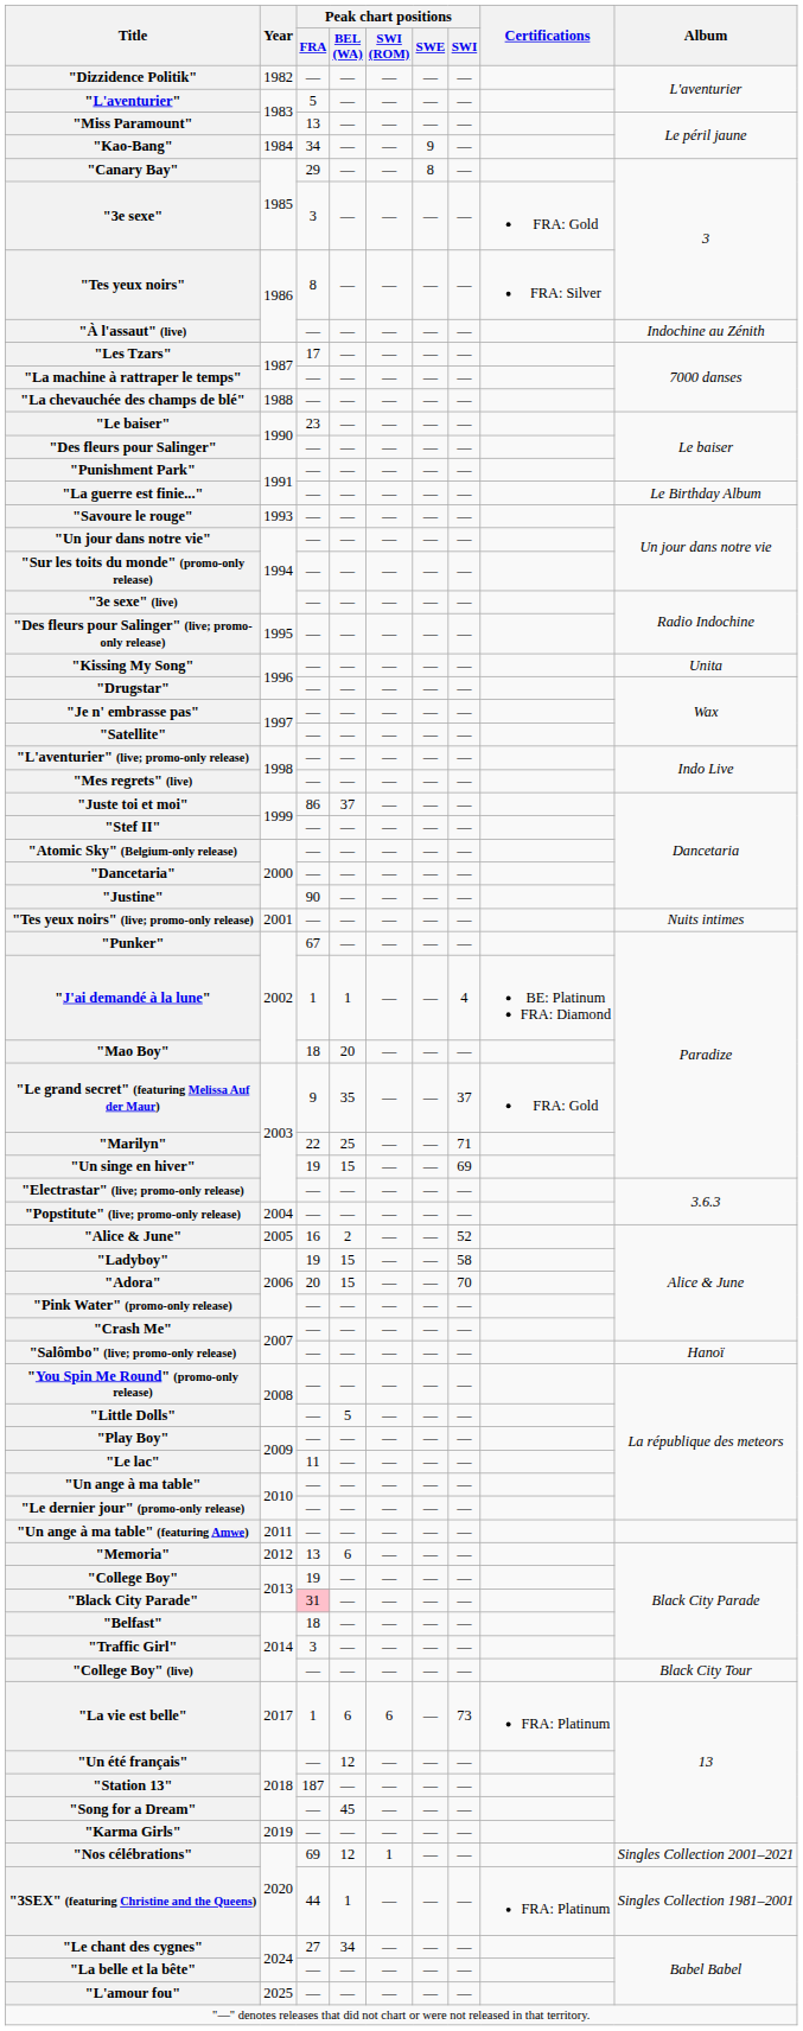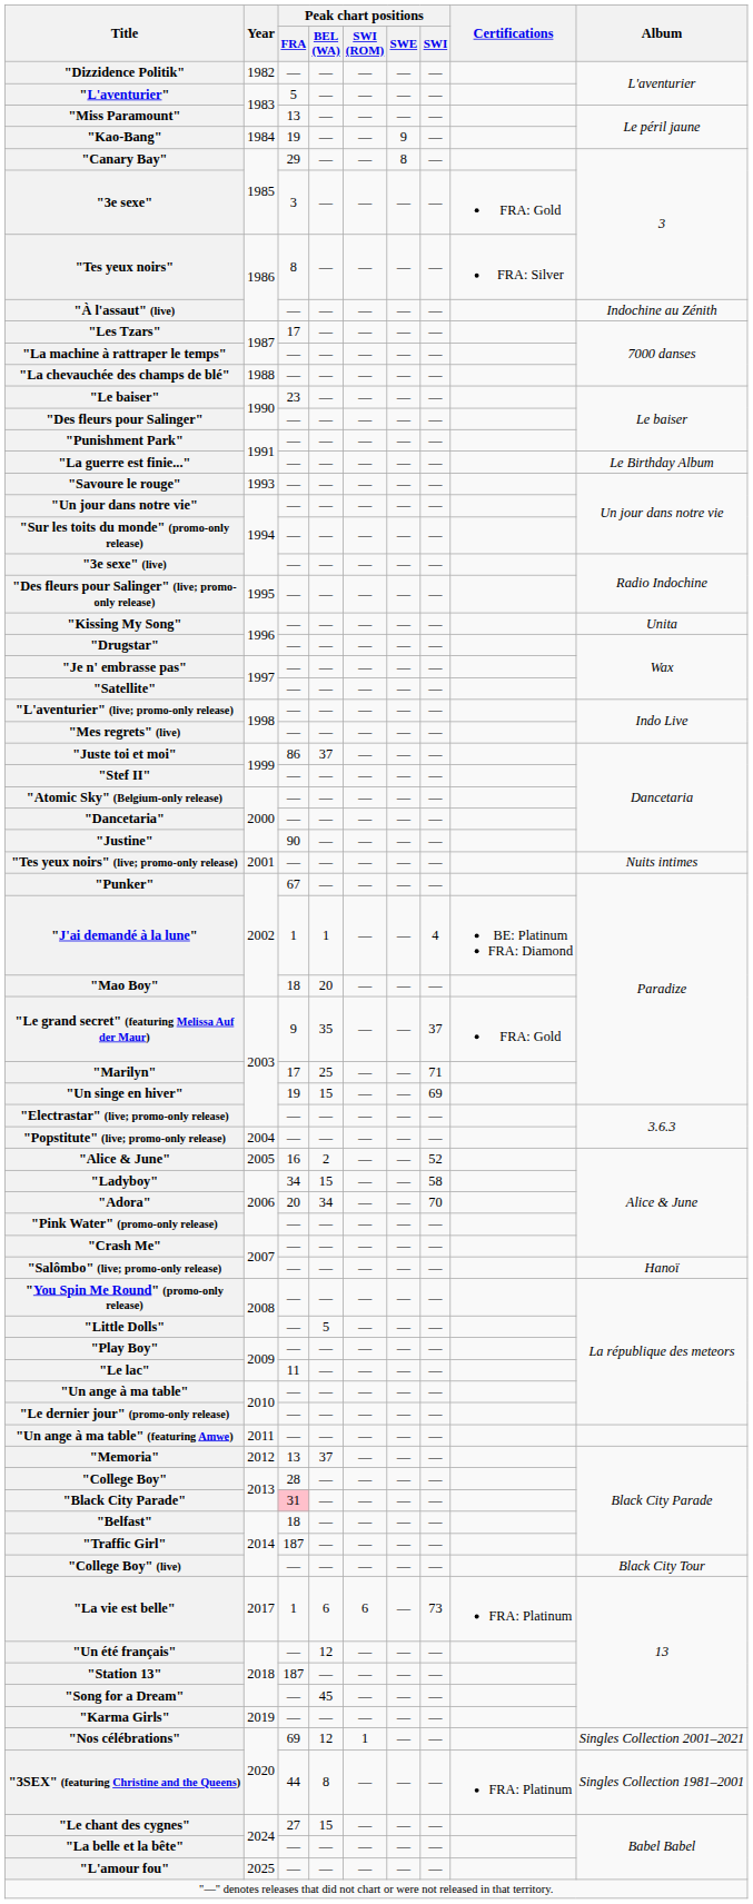 <table class="wikitable plainrowheaders" style="text-align:center;">
 <tr>
 <th rowspan="2" scope="col" style="width:17em;">Title</th>
 <th rowspan="2" scope="col" style="width:2em;">Year</th>
 <th colspan="5">Peak chart positions</th>
 <th rowspan="2"><a href='#'>Certifications</a></th>
 <th rowspan="2">Album</th>
 </tr>
 <tr>
 <th scope="col" style="width:2em;font-size:90%;"><a href='#'>FRA</a><br></th>
 <th scope="col" style="width:2em;font-size:90%;"><a href='#'>BEL<br>(WA)</a><br></th>
 <th scope="col" style="width:2em;font-size:90%;"><a href='#'>SWI<br>(ROM)</a><br></th>
 <th scope="col" style="width:2em;font-size:90%;"><a href='#'>SWE</a><br></th>
 <th scope="col" style="width:2em;font-size:90%;"><a href='#'>SWI</a><br></th>
 </tr>
 <tr>
 <th scope="row">"Dizzidence Politik"</th>
 <td>1982</td>
 <td>—</td>
 <td>—</td>
 <td>—</td>
 <td>—</td>
 <td>—</td>
 <td></td>
 <td rowspan="2"><em>L'aventurier</em></td>
 </tr>
 <tr>
 <th scope="row">"<a href='#'>L'aventurier</a>"</th>
 <td rowspan="2">1983</td>
 <td>5</td>
 <td>—</td>
 <td>—</td>
 <td>—</td>
 <td>—</td>
 <td></td>
 </tr>
 <tr>
 <th scope="row">"Miss Paramount"</th>
 <td>13</td>
 <td>—</td>
 <td>—</td>
 <td>—</td>
 <td>—</td>
 <td></td>
 <td rowspan="2"><em>Le péril jaune</em></td>
 </tr>
 <tr>
 <th scope="row">"Kao-Bang"</th>
 <td>1984</td>
-<td>34</td>
+<td>19</td>
 <td>—</td>
 <td>—</td>
 <td>9</td>
 <td>—</td>
 <td></td>
 </tr>
 <tr>
 <th scope="row">"Canary Bay"</th>
 <td rowspan="2">1985</td>
 <td>29</td>
 <td>—</td>
 <td>—</td>
 <td>8</td>
 <td>—</td>
 <td></td>
 <td rowspan="3"><em>3</em></td>
 </tr>
 <tr>
 <th scope="row">"3e sexe"</th>
 <td>3</td>
 <td>—</td>
 <td>—</td>
 <td>—</td>
 <td>—</td>
 <td><br><ul><li>FRA: Gold</li></ul></td>
 </tr>
 <tr>
 <th scope="row">"Tes yeux noirs"</th>
 <td rowspan="2">1986</td>
 <td>8</td>
 <td>—</td>
 <td>—</td>
 <td>—</td>
 <td>—</td>
 <td><br><ul><li>FRA: Silver</li></ul></td>
 </tr>
 <tr>
 <th scope="row">"À l'assaut" <small>(live)</small></th>
 <td>—</td>
 <td>—</td>
 <td>—</td>
 <td>—</td>
 <td>—</td>
 <td></td>
 <td><em>Indochine au Zénith</em></td>
 </tr>
 <tr>
 <th scope="row">"Les Tzars"</th>
 <td rowspan="2">1987</td>
 <td>17</td>
 <td>—</td>
 <td>—</td>
 <td>—</td>
 <td>—</td>
 <td></td>
 <td rowspan="3"><em>7000 danses</em></td>
 </tr>
 <tr>
 <th scope="row">"La machine à rattraper le temps"</th>
 <td>—</td>
 <td>—</td>
 <td>—</td>
 <td>—</td>
 <td>—</td>
 <td></td>
 </tr>
 <tr>
 <th scope="row">"La chevauchée des champs de blé"</th>
 <td>1988</td>
 <td>—</td>
 <td>—</td>
 <td>—</td>
 <td>—</td>
 <td>—</td>
 <td></td>
 </tr>
 <tr>
 <th scope="row">"Le baiser"</th>
 <td rowspan="2">1990</td>
 <td>23</td>
 <td>—</td>
 <td>—</td>
 <td>—</td>
 <td>—</td>
 <td></td>
 <td rowspan="3"><em>Le baiser</em></td>
 </tr>
 <tr>
 <th scope="row">"Des fleurs pour Salinger"</th>
 <td>—</td>
 <td>—</td>
 <td>—</td>
 <td>—</td>
 <td>—</td>
 <td></td>
 </tr>
 <tr>
 <th scope="row">"Punishment Park"</th>
 <td rowspan="2">1991</td>
 <td>—</td>
 <td>—</td>
 <td>—</td>
 <td>—</td>
 <td>—</td>
 <td></td>
 </tr>
 <tr>
 <th scope="row">"La guerre est finie..."</th>
 <td>—</td>
 <td>—</td>
 <td>—</td>
 <td>—</td>
 <td>—</td>
 <td></td>
 <td><em>Le Birthday Album</em></td>
 </tr>
 <tr>
 <th scope="row">"Savoure le rouge"</th>
 <td>1993</td>
 <td>—</td>
 <td>—</td>
 <td>—</td>
 <td>—</td>
 <td>—</td>
 <td></td>
 <td rowspan="3"><em>Un jour dans notre vie</em></td>
 </tr>
 <tr>
 <th scope="row">"Un jour dans notre vie"</th>
 <td rowspan="3">1994</td>
 <td>—</td>
 <td>—</td>
 <td>—</td>
 <td>—</td>
 <td>—</td>
 <td></td>
 </tr>
 <tr>
 <th scope="row">"Sur les toits du monde" <small>(promo-only release)</small></th>
 <td>—</td>
 <td>—</td>
 <td>—</td>
 <td>—</td>
 <td>—</td>
 <td></td>
 </tr>
 <tr>
 <th scope="row">"3e sexe" <small>(live)</small></th>
 <td>—</td>
 <td>—</td>
 <td>—</td>
 <td>—</td>
 <td>—</td>
 <td></td>
 <td rowspan="2"><em>Radio Indochine</em></td>
 </tr>
 <tr>
 <th scope="row">"Des fleurs pour Salinger" <small>(live; promo-only release)</small></th>
 <td>1995</td>
 <td>—</td>
 <td>—</td>
 <td>—</td>
 <td>—</td>
 <td>—</td>
 <td></td>
 </tr>
 <tr>
 <th scope="row">"Kissing My Song"</th>
 <td rowspan="2">1996</td>
 <td>—</td>
 <td>—</td>
 <td>—</td>
 <td>—</td>
 <td>—</td>
 <td></td>
 <td><em>Unita</em></td>
 </tr>
 <tr>
 <th scope="row">"Drugstar"</th>
 <td>—</td>
 <td>—</td>
 <td>—</td>
 <td>—</td>
 <td>—</td>
 <td></td>
 <td rowspan="3"><em>Wax</em></td>
 </tr>
 <tr>
 <th scope="row">"Je n' embrasse pas"</th>
 <td rowspan="2">1997</td>
 <td>—</td>
 <td>—</td>
 <td>—</td>
 <td>—</td>
 <td>—</td>
 <td></td>
 </tr>
 <tr>
 <th scope="row">"Satellite"</th>
 <td>—</td>
 <td>—</td>
 <td>—</td>
 <td>—</td>
 <td>—</td>
 <td></td>
 </tr>
 <tr>
 <th scope="row">"L'aventurier" <small>(live; promo-only release)</small></th>
 <td rowspan="2">1998</td>
 <td>—</td>
 <td>—</td>
 <td>—</td>
 <td>—</td>
 <td>—</td>
 <td></td>
 <td rowspan="2"><em>Indo Live</em></td>
 </tr>
 <tr>
 <th scope="row">"Mes regrets" <small>(live)</small></th>
 <td>—</td>
 <td>—</td>
 <td>—</td>
 <td>—</td>
 <td>—</td>
 <td></td>
 </tr>
 <tr>
 <th scope="row">"Juste toi et moi"</th>
 <td rowspan="2">1999</td>
 <td>86</td>
 <td>37</td>
 <td>—</td>
 <td>—</td>
 <td>—</td>
 <td></td>
 <td rowspan="5"><em>Dancetaria</em></td>
 </tr>
 <tr>
 <th scope="row">"Stef II"</th>
 <td>—</td>
 <td>—</td>
 <td>—</td>
 <td>—</td>
 <td>—</td>
 <td></td>
 </tr>
 <tr>
 <th scope="row">"Atomic Sky" <small>(Belgium-only release)</small></th>
 <td rowspan="3">2000</td>
 <td>—</td>
 <td>—</td>
 <td>—</td>
 <td>—</td>
 <td>—</td>
 <td></td>
 </tr>
 <tr>
 <th scope="row">"Dancetaria"</th>
 <td>—</td>
 <td>—</td>
 <td>—</td>
 <td>—</td>
 <td>—</td>
 <td></td>
 </tr>
 <tr>
 <th scope="row">"Justine"</th>
 <td>90</td>
 <td>—</td>
 <td>—</td>
 <td>—</td>
 <td>—</td>
 <td></td>
 </tr>
 <tr>
 <th scope="row">"Tes yeux noirs" <small>(live; promo-only release)</small></th>
 <td>2001</td>
 <td>—</td>
 <td>—</td>
 <td>—</td>
 <td>—</td>
 <td>—</td>
 <td></td>
 <td><em>Nuits intimes</em></td>
 </tr>
 <tr>
 <th scope="row">"Punker"</th>
 <td rowspan="3">2002</td>
 <td>67</td>
 <td>—</td>
 <td>—</td>
 <td>—</td>
 <td>—</td>
 <td></td>
 <td rowspan="6"><em>Paradize</em></td>
 </tr>
 <tr>
 <th scope="row">"<a href='#'>J'ai demandé à la lune</a>"</th>
 <td>1</td>
 <td>1</td>
 <td>—</td>
 <td>—</td>
 <td>4</td>
 <td><br><ul><li>BE: Platinum</li><li>FRA: Diamond</li></ul></td>
 </tr>
 <tr>
 <th scope="row">"Mao Boy"</th>
 <td>18</td>
 <td>20</td>
 <td>—</td>
 <td>—</td>
 <td>—</td>
 <td></td>
 </tr>
 <tr>
 <th scope="row">"Le grand secret" <small>(featuring <a href='#'>Melissa Auf der Maur</a>)</small></th>
 <td rowspan="4">2003</td>
 <td>9</td>
 <td>35</td>
 <td>—</td>
 <td>—</td>
 <td>37</td>
 <td><br><ul><li>FRA: Gold</li></ul></td>
 </tr>
 <tr>
 <th scope="row">"Marilyn"</th>
-<td>22</td>
+<td>17</td>
 <td>25</td>
 <td>—</td>
 <td>—</td>
 <td>71</td>
 <td></td>
 </tr>
 <tr>
 <th scope="row">"Un singe en hiver"</th>
 <td>19</td>
 <td>15</td>
 <td>—</td>
 <td>—</td>
 <td>69</td>
 <td></td>
 </tr>
 <tr>
 <th scope="row">"Electrastar" <small>(live; promo-only release)</small></th>
 <td>—</td>
 <td>—</td>
 <td>—</td>
 <td>—</td>
 <td>—</td>
 <td></td>
 <td rowspan="2"><em>3.6.3</em></td>
 </tr>
 <tr>
 <th scope="row">"Popstitute" <small>(live; promo-only release)</small></th>
 <td>2004</td>
 <td>—</td>
 <td>—</td>
 <td>—</td>
 <td>—</td>
 <td>—</td>
 <td></td>
 </tr>
 <tr>
 <th scope="row">"Alice & June"</th>
 <td>2005</td>
 <td>16</td>
 <td>2</td>
 <td>—</td>
 <td>—</td>
 <td>52</td>
 <td></td>
 <td rowspan="5"><em>Alice & June</em></td>
 </tr>
 <tr>
 <th scope="row">"Ladyboy"</th>
 <td rowspan="3">2006</td>
-<td>19</td>
+<td>34</td>
 <td>15</td>
 <td>—</td>
 <td>—</td>
 <td>58</td>
 <td></td>
 </tr>
 <tr>
 <th scope="row">"Adora"</th>
 <td>20</td>
-<td>15</td>
+<td>34</td>
 <td>—</td>
 <td>—</td>
 <td>70</td>
 <td></td>
 </tr>
 <tr>
 <th scope="row">"Pink Water" <small>(promo-only release)</small></th>
 <td>—</td>
 <td>—</td>
 <td>—</td>
 <td>—</td>
 <td>—</td>
 <td></td>
 </tr>
 <tr>
 <th scope="row">"Crash Me"</th>
 <td rowspan="2">2007</td>
 <td>—</td>
 <td>—</td>
 <td>—</td>
 <td>—</td>
 <td>—</td>
 <td></td>
 </tr>
 <tr>
 <th scope="row">"Salômbo" <small>(live; promo-only release)</small></th>
 <td>—</td>
 <td>—</td>
 <td>—</td>
 <td>—</td>
 <td>—</td>
 <td></td>
 <td><em>Hanoï</em></td>
 </tr>
 <tr>
 <th scope="row">"<a href='#'>You Spin Me Round</a>" <small>(promo-only release)</small></th>
 <td rowspan="2">2008</td>
 <td>—</td>
 <td>—</td>
 <td>—</td>
 <td>—</td>
 <td>—</td>
 <td></td>
 <td rowspan="6"><em>La république des meteors</em></td>
 </tr>
 <tr>
 <th scope="row">"Little Dolls"</th>
 <td>—</td>
 <td>5</td>
 <td>—</td>
 <td>—</td>
 <td>—</td>
 <td></td>
 </tr>
 <tr>
 <th scope="row">"Play Boy"</th>
 <td rowspan="2">2009</td>
 <td>—</td>
 <td>—</td>
 <td>—</td>
 <td>—</td>
 <td>—</td>
 <td></td>
 </tr>
 <tr>
 <th scope="row">"Le lac"</th>
 <td>11</td>
 <td>—</td>
 <td>—</td>
 <td>—</td>
 <td>—</td>
 <td></td>
 </tr>
 <tr>
 <th scope="row">"Un ange à ma table"</th>
 <td rowspan="2">2010</td>
 <td>—</td>
 <td>—</td>
 <td>—</td>
 <td>—</td>
 <td>—</td>
 <td></td>
 </tr>
 <tr>
 <th scope="row">"Le dernier jour" <small>(promo-only release)</small></th>
 <td>—</td>
 <td>—</td>
 <td>—</td>
 <td>—</td>
 <td>—</td>
 <td></td>
 </tr>
 <tr>
 <th scope="row">"Un ange à ma table" <small>(featuring <a href='#'>Amwe</a>)</small></th>
 <td>2011</td>
 <td>—</td>
 <td>—</td>
 <td>—</td>
 <td>—</td>
 <td>—</td>
 <td></td>
 <td></td>
 </tr>
 <tr>
 <th scope="row">"Memoria"</th>
 <td>2012</td>
 <td>13</td>
-<td>6</td>
+<td>37</td>
 <td>—</td>
 <td>—</td>
 <td>—</td>
 <td></td>
 <td rowspan="5"><em>Black City Parade</em></td>
 </tr>
 <tr>
 <th scope="row">"College Boy"</th>
 <td rowspan="2">2013</td>
-<td>19</td>
+<td>28</td>
 <td>—</td>
 <td>—</td>
 <td>—</td>
 <td>—</td>
 <td></td>
 </tr>
 <tr>
 <th scope="row">"Black City Parade"</th>
 <td style="background: pink;">31</td>
 <td>—</td>
 <td>—</td>
 <td>—</td>
 <td>—</td>
 <td></td>
 </tr>
 <tr>
 <th scope="row">"Belfast"</th>
 <td rowspan="3">2014</td>
 <td>18</td>
 <td>—</td>
 <td>—</td>
 <td>—</td>
 <td>—</td>
 <td></td>
 </tr>
 <tr>
 <th scope="row">"Traffic Girl"</th>
-<td>3</td>
+<td>187</td>
 <td>—</td>
 <td>—</td>
 <td>—</td>
 <td>—</td>
 <td></td>
 </tr>
 <tr>
 <th scope="row">"College Boy" <small>(live)</small></th>
 <td>—</td>
 <td>—</td>
 <td>—</td>
 <td>—</td>
 <td>—</td>
 <td></td>
 <td><em>Black City Tour</em></td>
 </tr>
 <tr>
 <th scope="row">"La vie est belle"</th>
 <td>2017</td>
 <td>1</td>
 <td>6</td>
 <td>6</td>
 <td>—</td>
 <td>73</td>
 <td><br><ul><li>FRA: Platinum</li></ul></td>
 <td rowspan="5"><em>13</em></td>
 </tr>
 <tr>
 <th scope="row">"Un été français"</th>
 <td rowspan="3">2018</td>
 <td>—</td>
 <td>12</td>
 <td>—</td>
 <td>—</td>
 <td>—</td>
 <td></td>
 </tr>
 <tr>
 <th scope="row">"Station 13"</th>
 <td>187</td>
 <td>—</td>
 <td>—</td>
 <td>—</td>
 <td>—</td>
 <td></td>
 </tr>
 <tr>
 <th scope="row">"Song for a Dream"</th>
 <td>—</td>
 <td>45</td>
 <td>—</td>
 <td>—</td>
 <td>—</td>
 <td></td>
 </tr>
 <tr>
 <th scope="row">"Karma Girls"</th>
 <td>2019</td>
 <td>—</td>
 <td>—</td>
 <td>—</td>
 <td>—</td>
 <td>—</td>
 <td></td>
 </tr>
 <tr>
 <th scope="row">"Nos célébrations"</th>
 <td rowspan="2">2020</td>
 <td>69</td>
 <td>12</td>
 <td>1</td>
 <td>—</td>
 <td>—</td>
 <td></td>
 <td><em>Singles Collection 2001–2021</em></td>
 </tr>
 <tr>
 <th scope="row">"3SEX" <small>(featuring <a href='#'>Christine and the Queens</a>)</small></th>
 <td>44</td>
-<td>1</td>
+<td>8</td>
 <td>—</td>
 <td>—</td>
 <td>—</td>
 <td><br><ul><li>FRA: Platinum</li></ul></td>
 <td><em>Singles Collection 1981–2001</em></td>
 </tr>
 <tr>
 <th scope="row">"Le chant des cygnes"</th>
 <td rowspan="2">2024</td>
 <td>27<br></td>
-<td>34</td>
+<td>15</td>
 <td>—</td>
 <td>—</td>
 <td>—</td>
 <td></td>
 <td rowspan="3"><em>Babel Babel</em></td>
 </tr>
 <tr>
 <th scope="row">"La belle et la bête"</th>
 <td>—</td>
 <td>—</td>
 <td>—</td>
 <td>—</td>
 <td>—</td>
 <td></td>
 </tr>
 <tr>
 <th scope="row">"L'amour fou"</th>
 <td>2025</td>
 <td>—</td>
 <td>—</td>
 <td>—</td>
 <td>—</td>
 <td>—</td>
 <td></td>
 </tr>
 <tr>
 <td colspan="9" style="font-size:85%">"—" denotes releases that did not chart or were not released in that territory.</td>
 </tr>
 </table>
